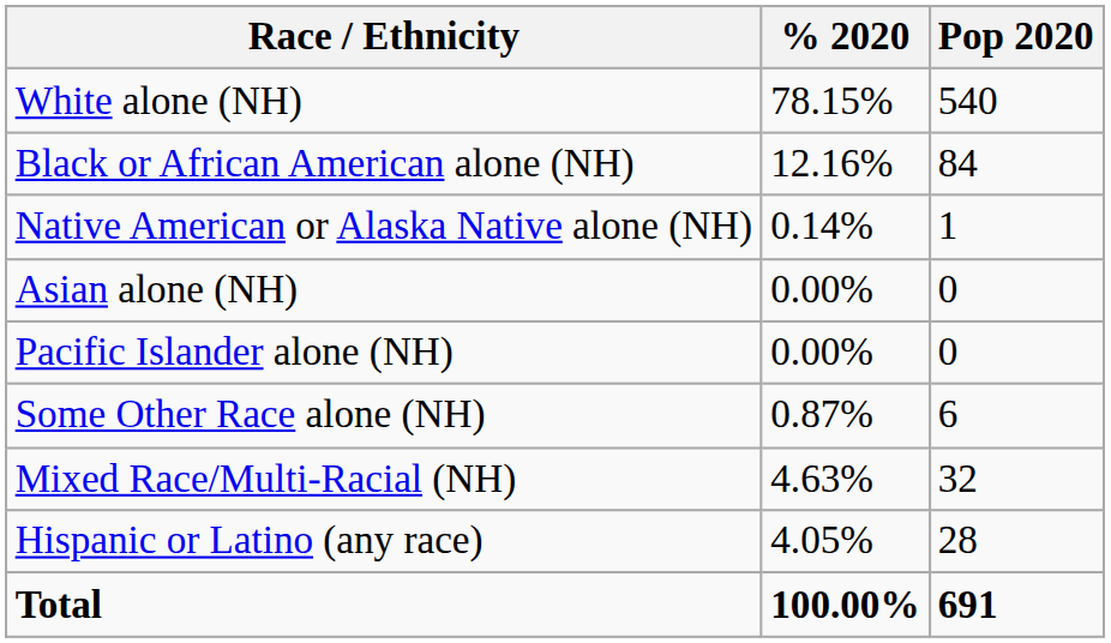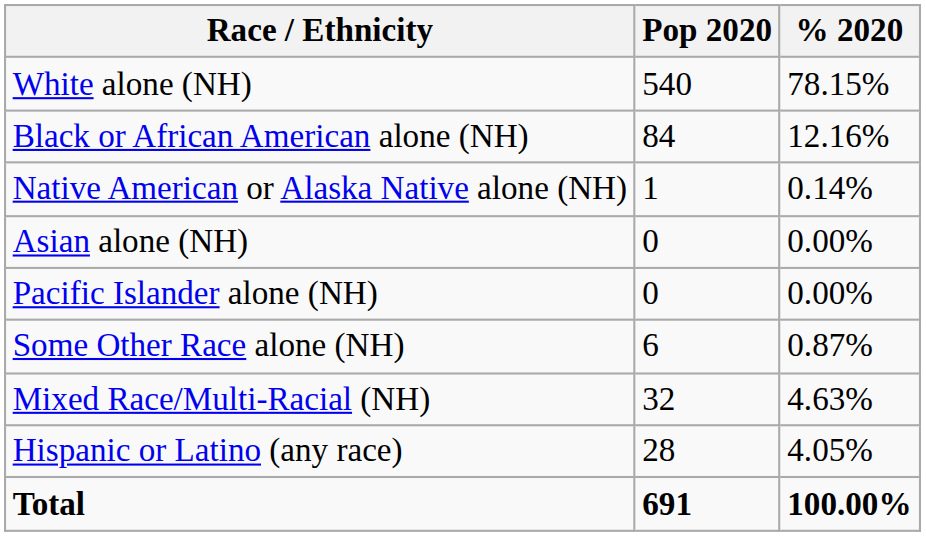 <table class="wikitable">
 <tr>
 <th>Race / Ethnicity</th>
+<th>Pop 2020</th>
 <th>% 2020</th>
-<th>Pop 2020</th>
 </tr>
 <tr>
 <td><a href='#'>White</a> alone (NH)</td>
+<td>540</td>
 <td>78.15%</td>
-<td>540</td>
 </tr>
 <tr>
 <td><a href='#'>Black or African American</a> alone (NH)</td>
+<td>84</td>
 <td>12.16%</td>
-<td>84</td>
 </tr>
 <tr>
 <td><a href='#'>Native American</a> or <a href='#'>Alaska Native</a> alone (NH)</td>
+<td>1</td>
 <td>0.14%</td>
-<td>1</td>
 </tr>
 <tr>
 <td><a href='#'>Asian</a> alone (NH)</td>
+<td>0</td>
 <td>0.00%</td>
-<td>0</td>
 </tr>
 <tr>
 <td><a href='#'>Pacific Islander</a> alone (NH)</td>
+<td>0</td>
 <td>0.00%</td>
-<td>0</td>
 </tr>
 <tr>
 <td><a href='#'>Some Other Race</a> alone (NH)</td>
+<td>6</td>
 <td>0.87%</td>
-<td>6</td>
 </tr>
 <tr>
 <td><a href='#'>Mixed Race/Multi-Racial</a> (NH)</td>
+<td>32</td>
 <td>4.63%</td>
-<td>32</td>
 </tr>
 <tr>
 <td><a href='#'>Hispanic or Latino</a> (any race)</td>
+<td>28</td>
 <td>4.05%</td>
-<td>28</td>
 </tr>
 <tr>
 <td><strong>Total</strong></td>
+<td><strong>691</strong></td>
 <td><strong>100.00%</strong></td>
-<td><strong>691</strong></td>
 </tr>
 </table>
